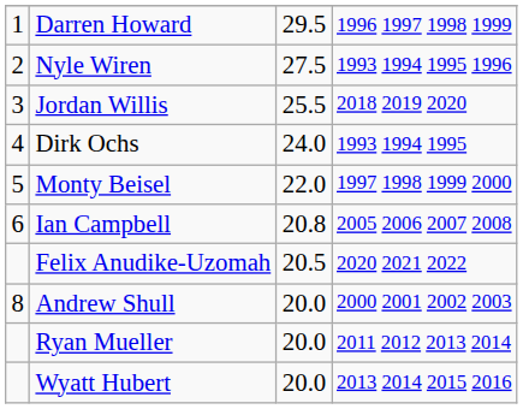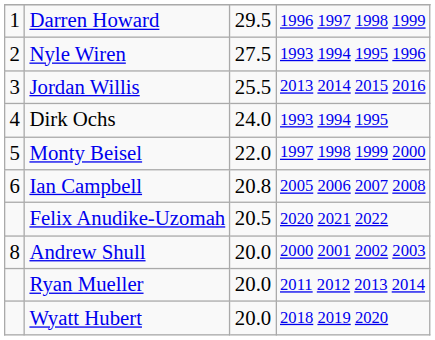 <table class="wikitable">
 <tr>
 </tr>
 <tr>
 <td>1</td>
 <td><a href='#'>Darren Howard</a></td>
 <td>29.5</td>
 <td style="font-size:80%;"><a href='#'>1996</a> <a href='#'>1997</a> <a href='#'>1998</a> <a href='#'>1999</a></td>
 </tr>
 <tr>
 <td>2</td>
 <td><a href='#'>Nyle Wiren</a></td>
 <td>27.5</td>
 <td style="font-size:80%;"><a href='#'>1993</a> <a href='#'>1994</a> <a href='#'>1995</a> <a href='#'>1996</a></td>
 </tr>
 <tr>
 <td>3</td>
 <td><a href='#'>Jordan Willis</a></td>
 <td>25.5</td>
-<td style="font-size:80%;"><a href='#'>2018</a> <a href='#'>2019</a> <a href='#'>2020</a></td>
+<td style="font-size:80%;"><a href='#'>2013</a> <a href='#'>2014</a> <a href='#'>2015</a> <a href='#'>2016</a></td>
 </tr>
 <tr>
 <td>4</td>
 <td>Dirk Ochs</td>
 <td>24.0</td>
 <td style="font-size:80%;"><a href='#'>1993</a> <a href='#'>1994</a> <a href='#'>1995</a></td>
 </tr>
 <tr>
 <td>5</td>
 <td><a href='#'>Monty Beisel</a></td>
 <td>22.0</td>
 <td style="font-size:80%;"><a href='#'>1997</a> <a href='#'>1998</a> <a href='#'>1999</a> <a href='#'>2000</a></td>
 </tr>
 <tr>
 <td>6</td>
 <td><a href='#'>Ian Campbell</a></td>
 <td>20.8</td>
 <td style="font-size:80%;"><a href='#'>2005</a> <a href='#'>2006</a> <a href='#'>2007</a> <a href='#'>2008</a></td>
 </tr>
 <tr>
 <td></td>
 <td><a href='#'>Felix Anudike-Uzomah</a></td>
 <td>20.5</td>
 <td style="font-size:80%;"><a href='#'>2020</a> <a href='#'>2021</a> <a href='#'>2022</a></td>
 </tr>
 <tr>
 <td>8</td>
 <td><a href='#'>Andrew Shull</a></td>
 <td>20.0</td>
 <td style="font-size:80%;"><a href='#'>2000</a> <a href='#'>2001</a> <a href='#'>2002</a> <a href='#'>2003</a></td>
 </tr>
 <tr>
 <td></td>
 <td><a href='#'>Ryan Mueller</a></td>
 <td>20.0</td>
 <td style="font-size:80%;"><a href='#'>2011</a> <a href='#'>2012</a> <a href='#'>2013</a> <a href='#'>2014</a></td>
 </tr>
 <tr>
 <td></td>
 <td><a href='#'>Wyatt Hubert</a></td>
 <td>20.0</td>
-<td style="font-size:80%;"><a href='#'>2013</a> <a href='#'>2014</a> <a href='#'>2015</a> <a href='#'>2016</a></td>
+<td style="font-size:80%;"><a href='#'>2018</a> <a href='#'>2019</a> <a href='#'>2020</a></td>
 </tr>
 </table>
